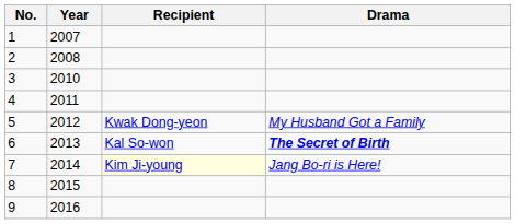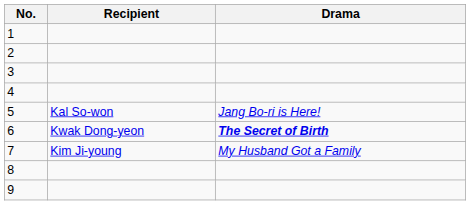 <table class="wikitable" style="width:600px">
 <tr>
 <th>No.</th>
-<th>Year</th>
 <th>Recipient</th>
 <th>Drama</th>
 </tr>
 <tr>
 <td>1</td>
-<td>2007</td>
 <td></td>
 <td></td>
 </tr>
 <tr>
 <td>2</td>
-<td>2008</td>
 <td></td>
 <td></td>
 </tr>
 <tr>
 <td>3</td>
-<td>2010</td>
 <td></td>
 <td></td>
 </tr>
 <tr>
 <td>4</td>
-<td>2011</td>
 <td></td>
 <td></td>
 </tr>
 <tr>
 <td>5</td>
-<td>2012</td>
-<td><a href='#'>Kwak Dong-yeon</a></td>
-<td><em><a href='#'>My Husband Got a Family</a></em></td>
+<td><a href='#'>Kal So-won</a></td>
+<td><em><a href='#'>Jang Bo-ri is Here!</a></em></td>
 </tr>
 <tr>
 <td>6</td>
-<td>2013</td>
-<td><a href='#'>Kal So-won</a></td>
+<td><a href='#'>Kwak Dong-yeon</a></td>
 <td><strong><em><a href='#'>The Secret of Birth</a></em></strong></td>
 </tr>
 <tr>
 <td>7</td>
-<td>2014</td>
-<td style="background: lightyellow;"><a href='#'>Kim Ji-young</a></td>
-<td><em><a href='#'>Jang Bo-ri is Here!</a></em></td>
+<td><a href='#'>Kim Ji-young</a></td>
+<td><em><a href='#'>My Husband Got a Family</a></em></td>
 </tr>
 <tr>
 <td>8</td>
-<td>2015</td>
 <td></td>
 <td></td>
 </tr>
 <tr>
 <td>9</td>
-<td>2016</td>
 <td></td>
 <td></td>
 </tr>
 </table>
